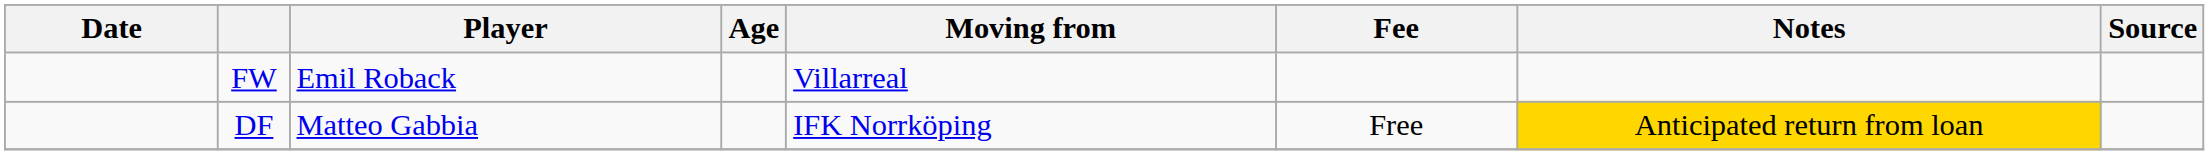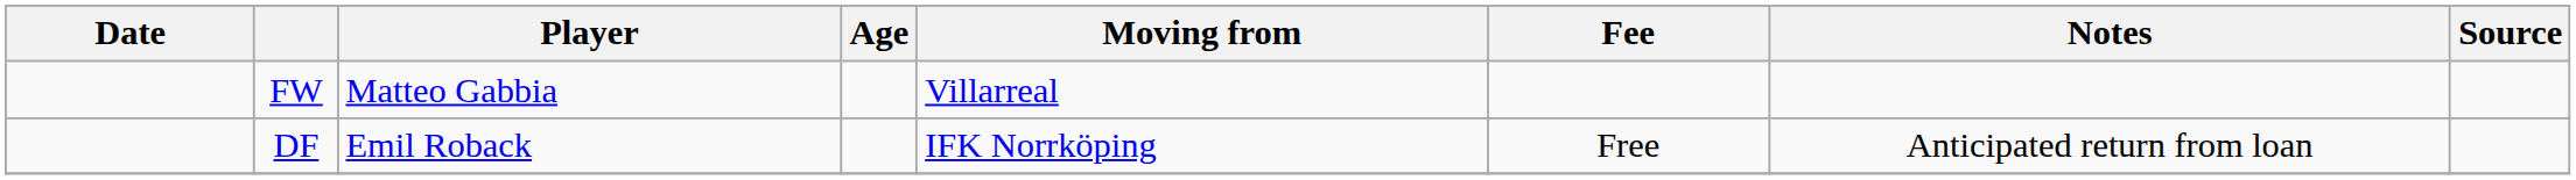 <table class="wikitable sortable">
 <tr>
 <th style="width:105px">Date</th>
 <th style="width:30px"></th>
 <th style="width:220px">Player</th>
 <th style="width:20px">Age</th>
 <th style="width:250px">Moving from</th>
 <th style="width:120px">Fee</th>
 <th style="width:300px" class="unsortable">Notes</th>
 <th style="width:35px">Source</th>
 </tr>
 <tr>
 <td></td>
 <td style="text-align:center"><a href='#'>FW</a></td>
-<td> <a href='#'>Emil Roback</a></td>
+<td> <a href='#'>Matteo Gabbia</a></td>
 <td style="text-align:center"></td>
 <td> <a href='#'>Villarreal</a></td>
 <td style="text-align:center"></td>
 <td style="text-align:center"></td>
 <td></td>
 </tr>
 <tr>
 <td></td>
 <td style="text-align:center"><a href='#'>DF</a></td>
-<td> <a href='#'>Matteo Gabbia</a></td>
+<td> <a href='#'>Emil Roback</a></td>
 <td style="text-align:center"></td>
 <td> <a href='#'>IFK Norrköping</a></td>
 <td style="text-align:center">Free</td>
-<td style="background: gold; text-align:center">Anticipated return from loan</td>
+<td style="text-align:center">Anticipated return from loan</td>
 <td></td>
 </tr>
 <tr>
 </tr>
 </table>
